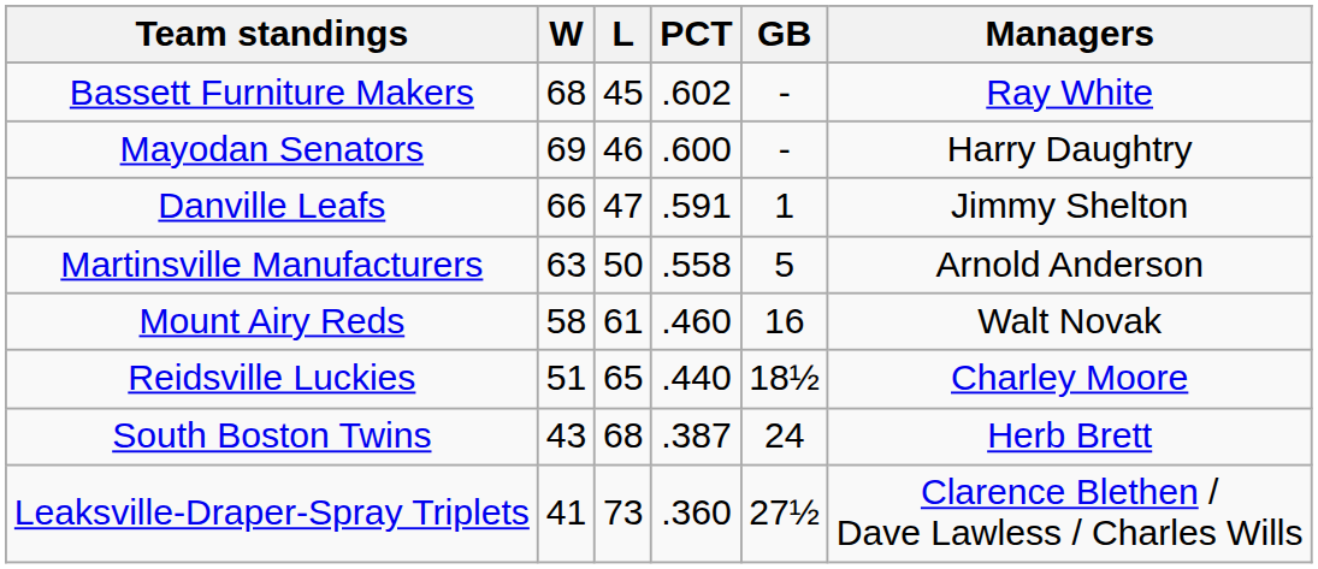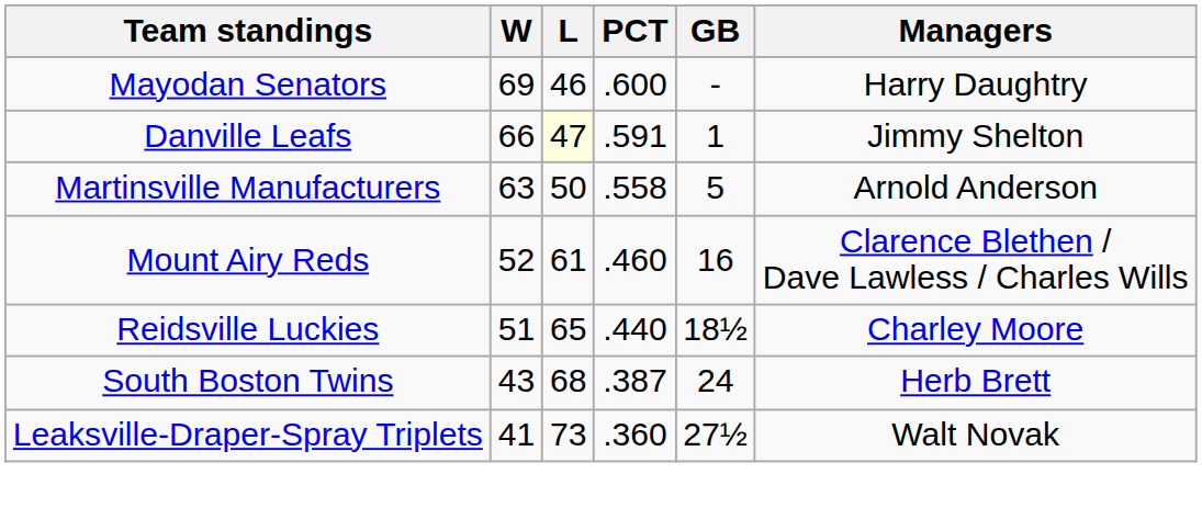 <table class="wikitable" style="text-align:center">
 <tr>
 <th>Team standings</th>
 <th>W</th>
 <th>L</th>
 <th>PCT</th>
 <th>GB</th>
 <th>Managers</th>
-</tr>
-<tr>
-<td><a href='#'>Bassett Furniture Makers</a></td>
-<td>68</td>
-<td>45</td>
-<td>.602</td>
-<td>-</td>
-<td><a href='#'>Ray White</a></td>
 </tr>
 <tr>
 <td><a href='#'>Mayodan Senators</a></td>
 <td>69</td>
 <td>46</td>
 <td>.600</td>
 <td>-</td>
 <td>Harry Daughtry</td>
 </tr>
 <tr>
 <td><a href='#'>Danville Leafs</a></td>
 <td>66</td>
-<td>47</td>
+<td style="background: lightyellow;">47</td>
 <td>.591</td>
 <td>1</td>
 <td>Jimmy Shelton</td>
 </tr>
 <tr>
 <td><a href='#'>Martinsville Manufacturers</a></td>
 <td>63</td>
 <td>50</td>
 <td>.558</td>
 <td>5</td>
 <td>Arnold Anderson</td>
 </tr>
 <tr>
 <td><a href='#'>Mount Airy Reds</a></td>
-<td>58</td>
+<td>52</td>
 <td>61</td>
 <td>.460</td>
 <td>16</td>
-<td>Walt Novak</td>
+<td><a href='#'>Clarence Blethen</a> /<br> Dave Lawless / Charles Wills</td>
 </tr>
 <tr>
 <td><a href='#'>Reidsville Luckies</a></td>
 <td>51</td>
 <td>65</td>
 <td>.440</td>
 <td>18½</td>
 <td><a href='#'>Charley Moore</a></td>
 </tr>
 <tr>
 <td><a href='#'>South Boston Twins</a></td>
 <td>43</td>
 <td>68</td>
 <td>.387</td>
 <td>24</td>
 <td><a href='#'>Herb Brett</a></td>
 </tr>
 <tr>
 <td><a href='#'>Leaksville-Draper-Spray Triplets</a></td>
 <td>41</td>
 <td>73</td>
 <td>.360</td>
 <td>27½</td>
-<td><a href='#'>Clarence Blethen</a> /<br> Dave Lawless / Charles Wills</td>
+<td>Walt Novak</td>
 </tr>
 </table>
